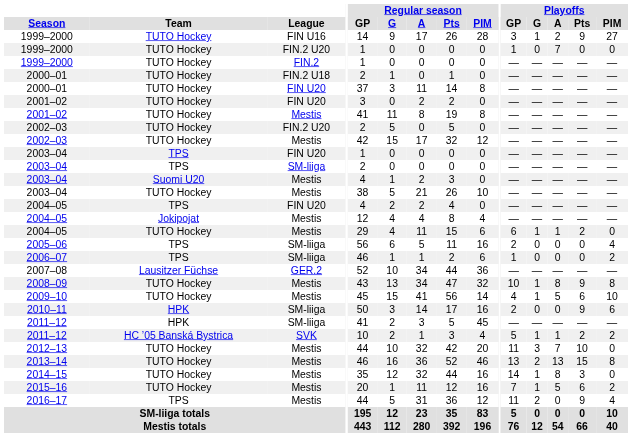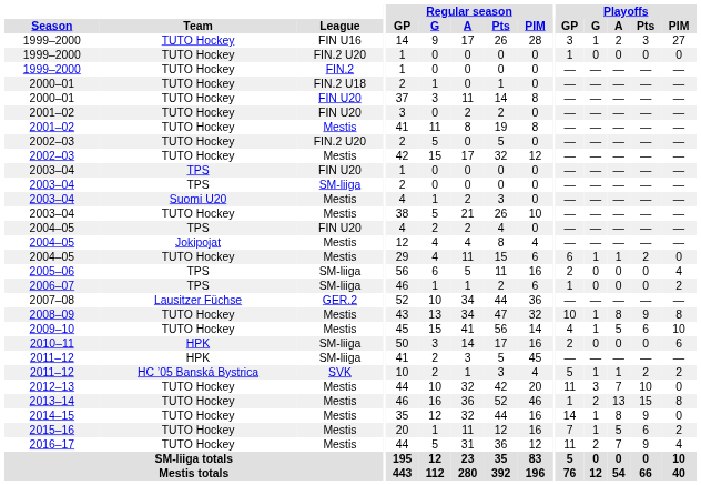 <table border="0" cellpadding="1" cellspacing="0" style="text-align:center; width:60em">
 <tr bgcolor="#e0e0e0">
 <th colspan="3" bgcolor="#ffffff"></th>
 <th rowspan="99" bgcolor="#ffffff"></th>
 <th colspan="5"><a href='#'>Regular season</a></th>
 <th rowspan="99" bgcolor="#ffffff"></th>
 <th colspan="5"><a href='#'>Playoffs</a></th>
 </tr>
 <tr bgcolor="#e0e0e0">
 <th><a href='#'>Season</a></th>
 <th>Team</th>
 <th>League</th>
 <th>GP</th>
 <th><a href='#'>G</a></th>
 <th><a href='#'>A</a></th>
 <th><a href='#'>Pts</a></th>
 <th><a href='#'>PIM</a></th>
 <th>GP</th>
 <th>G</th>
 <th>A</th>
 <th>Pts</th>
 <th>PIM</th>
 </tr>
 <tr>
 <td>1999–2000</td>
 <td><a href='#'>TUTO Hockey</a></td>
 <td>FIN U16</td>
 <td>14</td>
 <td>9</td>
 <td>17</td>
 <td>26</td>
 <td>28</td>
 <td>3</td>
 <td>1</td>
 <td>2</td>
-<td>9</td>
+<td>3</td>
 <td>27</td>
 </tr>
 <tr bgcolor="#f0f0f0">
 <td>1999–2000</td>
 <td>TUTO Hockey</td>
 <td>FIN.2 U20</td>
 <td>1</td>
 <td>0</td>
 <td>0</td>
 <td>0</td>
 <td>0</td>
 <td>1</td>
 <td>0</td>
-<td>7</td>
+<td>0</td>
 <td>0</td>
 <td>0</td>
 </tr>
 <tr>
 <td><a href='#'>1999–2000</a></td>
 <td>TUTO Hockey</td>
 <td><a href='#'>FIN.2</a></td>
 <td>1</td>
 <td>0</td>
 <td>0</td>
 <td>0</td>
 <td>0</td>
 <td>—</td>
 <td>—</td>
 <td>—</td>
 <td>—</td>
 <td>—</td>
 </tr>
 <tr bgcolor="#f0f0f0">
 <td>2000–01</td>
 <td>TUTO Hockey</td>
 <td>FIN.2 U18</td>
 <td>2</td>
 <td>1</td>
 <td>0</td>
 <td>1</td>
 <td>0</td>
 <td>—</td>
 <td>—</td>
 <td>—</td>
 <td>—</td>
 <td>—</td>
 </tr>
 <tr>
 <td>2000–01</td>
 <td>TUTO Hockey</td>
 <td><a href='#'>FIN U20</a></td>
 <td>37</td>
 <td>3</td>
 <td>11</td>
 <td>14</td>
 <td>8</td>
 <td>—</td>
 <td>—</td>
 <td>—</td>
 <td>—</td>
 <td>—</td>
 </tr>
 <tr bgcolor="#f0f0f0">
 <td>2001–02</td>
 <td>TUTO Hockey</td>
 <td>FIN U20</td>
 <td>3</td>
 <td>0</td>
 <td>2</td>
 <td>2</td>
 <td>0</td>
 <td>—</td>
 <td>—</td>
 <td>—</td>
 <td>—</td>
 <td>—</td>
 </tr>
 <tr>
 <td><a href='#'>2001–02</a></td>
 <td>TUTO Hockey</td>
 <td><a href='#'>Mestis</a></td>
 <td>41</td>
 <td>11</td>
 <td>8</td>
 <td>19</td>
 <td>8</td>
 <td>—</td>
 <td>—</td>
 <td>—</td>
 <td>—</td>
 <td>—</td>
 </tr>
 <tr bgcolor="#f0f0f0">
 <td>2002–03</td>
 <td>TUTO Hockey</td>
 <td>FIN.2 U20</td>
 <td>2</td>
 <td>5</td>
 <td>0</td>
 <td>5</td>
 <td>0</td>
 <td>—</td>
 <td>—</td>
 <td>—</td>
 <td>—</td>
 <td>—</td>
 </tr>
 <tr>
 <td><a href='#'>2002–03</a></td>
 <td>TUTO Hockey</td>
 <td>Mestis</td>
 <td>42</td>
 <td>15</td>
 <td>17</td>
 <td>32</td>
 <td>12</td>
 <td>—</td>
 <td>—</td>
 <td>—</td>
 <td>—</td>
 <td>—</td>
 </tr>
 <tr bgcolor="#f0f0f0">
 <td>2003–04</td>
 <td><a href='#'>TPS</a></td>
 <td>FIN U20</td>
 <td>1</td>
 <td>0</td>
 <td>0</td>
 <td>0</td>
 <td>0</td>
 <td>—</td>
 <td>—</td>
 <td>—</td>
 <td>—</td>
 <td>—</td>
 </tr>
 <tr>
 <td><a href='#'>2003–04</a></td>
 <td>TPS</td>
 <td><a href='#'>SM-liiga</a></td>
 <td>2</td>
 <td>0</td>
 <td>0</td>
 <td>0</td>
 <td>0</td>
 <td>—</td>
 <td>—</td>
 <td>—</td>
 <td>—</td>
 <td>—</td>
 </tr>
 <tr bgcolor="#f0f0f0">
 <td><a href='#'>2003–04</a></td>
 <td><a href='#'>Suomi U20</a></td>
 <td>Mestis</td>
 <td>4</td>
 <td>1</td>
 <td>2</td>
 <td>3</td>
 <td>0</td>
 <td>—</td>
 <td>—</td>
 <td>—</td>
 <td>—</td>
 <td>—</td>
 </tr>
 <tr>
 <td>2003–04</td>
 <td>TUTO Hockey</td>
 <td>Mestis</td>
 <td>38</td>
 <td>5</td>
 <td>21</td>
 <td>26</td>
 <td>10</td>
 <td>—</td>
 <td>—</td>
 <td>—</td>
 <td>—</td>
 <td>—</td>
 </tr>
 <tr bgcolor="#f0f0f0">
 <td>2004–05</td>
 <td>TPS</td>
 <td>FIN U20</td>
 <td>4</td>
 <td>2</td>
 <td>2</td>
 <td>4</td>
 <td>0</td>
 <td>—</td>
 <td>—</td>
 <td>—</td>
 <td>—</td>
 <td>—</td>
 </tr>
 <tr>
 <td><a href='#'>2004–05</a></td>
 <td><a href='#'>Jokipojat</a></td>
 <td>Mestis</td>
 <td>12</td>
 <td>4</td>
 <td>4</td>
 <td>8</td>
 <td>4</td>
 <td>—</td>
 <td>—</td>
 <td>—</td>
 <td>—</td>
 <td>—</td>
 </tr>
 <tr bgcolor="#f0f0f0">
 <td>2004–05</td>
 <td>TUTO Hockey</td>
 <td>Mestis</td>
 <td>29</td>
 <td>4</td>
 <td>11</td>
 <td>15</td>
 <td>6</td>
 <td>6</td>
 <td>1</td>
 <td>1</td>
 <td>2</td>
 <td>0</td>
 </tr>
 <tr>
 <td><a href='#'>2005–06</a></td>
 <td>TPS</td>
 <td>SM-liiga</td>
 <td>56</td>
 <td>6</td>
 <td>5</td>
 <td>11</td>
 <td>16</td>
 <td>2</td>
 <td>0</td>
 <td>0</td>
 <td>0</td>
 <td>4</td>
 </tr>
 <tr bgcolor="#f0f0f0">
 <td><a href='#'>2006–07</a></td>
 <td>TPS</td>
 <td>SM-liiga</td>
 <td>46</td>
 <td>1</td>
 <td>1</td>
 <td>2</td>
 <td>6</td>
 <td>1</td>
 <td>0</td>
 <td>0</td>
 <td>0</td>
 <td>2</td>
 </tr>
 <tr>
 <td>2007–08</td>
 <td><a href='#'>Lausitzer Füchse</a></td>
 <td><a href='#'>GER.2</a></td>
 <td>52</td>
 <td>10</td>
 <td>34</td>
 <td>44</td>
 <td>36</td>
 <td>—</td>
 <td>—</td>
 <td>—</td>
 <td>—</td>
 <td>—</td>
 </tr>
 <tr bgcolor="#f0f0f0">
 <td><a href='#'>2008–09</a></td>
 <td>TUTO Hockey</td>
 <td>Mestis</td>
 <td>43</td>
 <td>13</td>
 <td>34</td>
 <td>47</td>
 <td>32</td>
 <td>10</td>
 <td>1</td>
 <td>8</td>
 <td>9</td>
 <td>8</td>
 </tr>
 <tr>
 <td><a href='#'>2009–10</a></td>
 <td>TUTO Hockey</td>
 <td>Mestis</td>
 <td>45</td>
 <td>15</td>
 <td>41</td>
 <td>56</td>
 <td>14</td>
 <td>4</td>
 <td>1</td>
 <td>5</td>
 <td>6</td>
 <td>10</td>
 </tr>
 <tr bgcolor="#f0f0f0">
 <td><a href='#'>2010–11</a></td>
 <td><a href='#'>HPK</a></td>
 <td>SM-liiga</td>
 <td>50</td>
 <td>3</td>
 <td>14</td>
 <td>17</td>
 <td>16</td>
 <td>2</td>
 <td>0</td>
 <td>0</td>
-<td>9</td>
+<td>0</td>
 <td>6</td>
 </tr>
 <tr>
 <td><a href='#'>2011–12</a></td>
 <td>HPK</td>
 <td>SM-liiga</td>
 <td>41</td>
 <td>2</td>
 <td>3</td>
 <td>5</td>
 <td>45</td>
 <td>—</td>
 <td>—</td>
 <td>—</td>
 <td>—</td>
 <td>—</td>
 </tr>
 <tr bgcolor="#f0f0f0">
 <td><a href='#'>2011–12</a></td>
 <td><a href='#'>HC ’05 Banská Bystrica</a></td>
 <td><a href='#'>SVK</a></td>
 <td>10</td>
 <td>2</td>
 <td>1</td>
 <td>3</td>
 <td>4</td>
 <td>5</td>
 <td>1</td>
 <td>1</td>
 <td>2</td>
 <td>2</td>
 </tr>
 <tr>
 <td><a href='#'>2012–13</a></td>
 <td>TUTO Hockey</td>
 <td>Mestis</td>
 <td>44</td>
 <td>10</td>
 <td>32</td>
 <td>42</td>
 <td>20</td>
 <td>11</td>
 <td>3</td>
 <td>7</td>
 <td>10</td>
 <td>0</td>
 </tr>
 <tr bgcolor="#f0f0f0">
 <td><a href='#'>2013–14</a></td>
 <td>TUTO Hockey</td>
 <td>Mestis</td>
 <td>46</td>
 <td>16</td>
 <td>36</td>
 <td>52</td>
 <td>46</td>
-<td>13</td>
+<td>1</td>
 <td>2</td>
 <td>13</td>
 <td>15</td>
 <td>8</td>
 </tr>
 <tr>
 <td><a href='#'>2014–15</a></td>
 <td>TUTO Hockey</td>
 <td>Mestis</td>
 <td>35</td>
 <td>12</td>
 <td>32</td>
 <td>44</td>
 <td>16</td>
 <td>14</td>
 <td>1</td>
 <td>8</td>
-<td>3</td>
+<td>9</td>
 <td>0</td>
 </tr>
 <tr bgcolor="#f0f0f0">
 <td><a href='#'>2015–16</a></td>
 <td>TUTO Hockey</td>
 <td>Mestis</td>
 <td>20</td>
 <td>1</td>
 <td>11</td>
 <td>12</td>
 <td>16</td>
 <td>7</td>
 <td>1</td>
 <td>5</td>
 <td>6</td>
 <td>2</td>
 </tr>
 <tr>
 <td><a href='#'>2016–17</a></td>
-<td>TPS</td>
+<td>TUTO Hockey</td>
 <td>Mestis</td>
 <td>44</td>
 <td>5</td>
 <td>31</td>
 <td>36</td>
 <td>12</td>
 <td>11</td>
 <td>2</td>
-<td>0</td>
+<td>7</td>
 <td>9</td>
 <td>4</td>
 </tr>
 <tr bgcolor="#e0e0e0">
 <th colspan="3">SM-liiga totals</th>
 <th>195</th>
 <th>12</th>
 <th>23</th>
 <th>35</th>
 <th>83</th>
 <th>5</th>
 <th>0</th>
 <th>0</th>
 <th>0</th>
 <th>10</th>
 </tr>
 <tr bgcolor="#e0e0e0">
 <th colspan="3">Mestis totals</th>
 <th>443</th>
 <th>112</th>
 <th>280</th>
 <th>392</th>
 <th>196</th>
 <th>76</th>
 <th>12</th>
 <th>54</th>
 <th>66</th>
 <th>40</th>
 </tr>
 </table>
